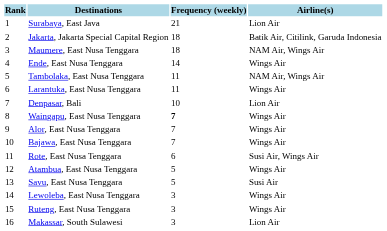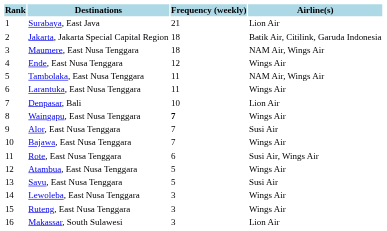 <table class="sortable" style="font-size:89%; align=center;">
 <tr style="background:lightblue;">
 <th>Rank</th>
 <th>Destinations</th>
 <th>Frequency (weekly)</th>
 <th>Airline(s)</th>
 </tr>
 <tr>
 <td>1</td>
 <td> <a href='#'>Surabaya</a>, East Java</td>
 <td>21</td>
 <td>Lion Air</td>
 </tr>
 <tr>
 <td>2</td>
 <td> <a href='#'>Jakarta</a>, Jakarta Special Capital Region</td>
 <td>18</td>
 <td>Batik Air, Citilink, Garuda Indonesia</td>
 </tr>
 <tr>
 <td>3</td>
 <td> <a href='#'>Maumere</a>, East Nusa Tenggara</td>
 <td>18</td>
 <td>NAM Air, Wings Air</td>
 </tr>
 <tr>
 <td>4</td>
 <td> <a href='#'>Ende</a>, East Nusa Tenggara</td>
-<td>14</td>
+<td>12</td>
 <td>Wings Air</td>
 </tr>
 <tr>
 <td>5</td>
 <td> <a href='#'>Tambolaka</a>, East Nusa Tenggara</td>
 <td>11</td>
 <td>NAM Air, Wings Air</td>
 </tr>
 <tr>
 <td>6</td>
 <td> <a href='#'>Larantuka</a>, East Nusa Tenggara</td>
 <td>11</td>
 <td>Wings Air</td>
 </tr>
 <tr>
 <td>7</td>
 <td> <a href='#'>Denpasar</a>, Bali</td>
 <td>10</td>
 <td>Lion Air</td>
 </tr>
 <tr>
 <td>8</td>
 <td> <a href='#'>Waingapu</a>, East Nusa Tenggara</td>
 <td><strong>7</strong></td>
 <td>Wings Air</td>
 </tr>
 <tr>
 <td>9</td>
 <td> <a href='#'>Alor</a>, East Nusa Tenggara</td>
 <td>7</td>
-<td>Wings Air</td>
+<td>Susi Air</td>
 </tr>
 <tr>
 <td>10</td>
 <td> <a href='#'>Bajawa</a>, East Nusa Tenggara</td>
 <td>7</td>
 <td>Wings Air</td>
 </tr>
 <tr>
 <td>11</td>
 <td> <a href='#'>Rote</a>, East Nusa Tenggara</td>
 <td>6</td>
 <td>Susi Air, Wings Air</td>
 </tr>
 <tr>
 <td>12</td>
 <td> <a href='#'>Atambua</a>, East Nusa Tenggara</td>
 <td>5</td>
 <td>Wings Air</td>
 </tr>
 <tr>
 <td>13</td>
 <td> <a href='#'>Savu</a>, East Nusa Tenggara</td>
 <td>5</td>
 <td>Susi Air</td>
 </tr>
 <tr>
 <td>14</td>
 <td> <a href='#'>Lewoleba</a>, East Nusa Tenggara</td>
 <td>3</td>
 <td>Wings Air</td>
 </tr>
 <tr>
 <td>15</td>
 <td> <a href='#'>Ruteng</a>, East Nusa Tenggara</td>
 <td>3</td>
 <td>Wings Air</td>
 </tr>
 <tr>
 <td>16</td>
 <td> <a href='#'>Makassar</a>, South Sulawesi</td>
 <td>3</td>
 <td>Lion Air</td>
 </tr>
 <tr>
 </tr>
 </table>
